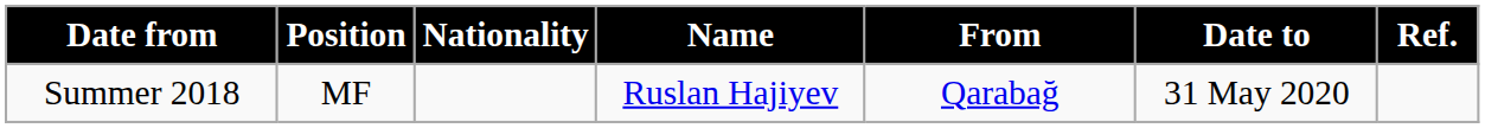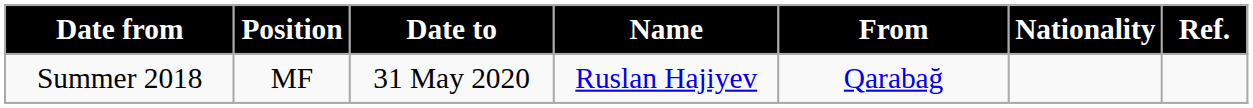 <table class="wikitable" style="text-align:center; font-size:90%; ">
 <tr>
 <th style="background:#000000; color:#FFFFFF; width:200px;">Date from</th>
 <th style="background:#000000; color:#FFFFFF; width:50px;">Position</th>
-<th style="background:#000000; color:#FFFFFF; width:50px;">Nationality</th>
+<th style="background:#000000; color:#FFFFFF; width:200px;">Date to</th>
 <th style="background:#000000; color:#FFFFFF; width:200px;">Name</th>
 <th style="background:#000000; color:#FFFFFF; width:200px;">From</th>
-<th style="background:#000000; color:#FFFFFF; width:200px;">Date to</th>
+<th style="background:#000000; color:#FFFFFF; width:50px;">Nationality</th>
 <th style="background:#000000; color:#FFFFFF; width:50px;">Ref.</th>
 </tr>
 <tr>
 <td>Summer 2018</td>
 <td>MF</td>
-<td></td>
+<td>31 May 2020</td>
 <td><a href='#'>Ruslan Hajiyev</a></td>
 <td><a href='#'>Qarabağ</a></td>
-<td>31 May 2020</td>
+<td></td>
 <td></td>
 </tr>
 </table>
